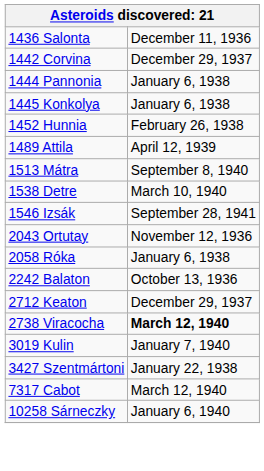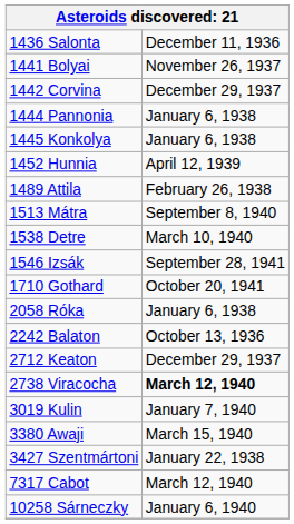 <table class="wikitable collapsible" align="right" style="margin: 1em; margin-top: 0; font-size:89%">
 <tr>
 <th colspan="2" style="white-space: nowrap;"><a href='#'>Asteroids</a> discovered: 21</th>
 </tr>
 <tr>
 <td><a href='#'>1436 Salonta</a></td>
 <td>December 11, 1936</td>
+</tr>
+<tr>
+<td><a href='#'>1441 Bolyai</a></td>
+<td>November 26, 1937</td>
 </tr>
 <tr>
 <td><a href='#'>1442 Corvina</a></td>
 <td>December 29, 1937</td>
 </tr>
 <tr>
 <td><a href='#'>1444 Pannonia</a></td>
 <td>January 6, 1938</td>
 </tr>
 <tr>
 <td><a href='#'>1445 Konkolya</a></td>
 <td>January 6, 1938</td>
 </tr>
 <tr>
 <td><a href='#'>1452 Hunnia</a></td>
-<td>February 26, 1938</td>
+<td>April 12, 1939</td>
 </tr>
 <tr>
 <td><a href='#'>1489 Attila</a></td>
-<td>April 12, 1939</td>
+<td>February 26, 1938</td>
 </tr>
 <tr>
 <td><a href='#'>1513 Mátra</a></td>
 <td>September 8, 1940</td>
 </tr>
 <tr>
 <td><a href='#'>1538 Detre</a></td>
 <td>March 10, 1940</td>
 </tr>
 <tr>
 <td><a href='#'>1546 Izsák</a></td>
 <td>September 28, 1941</td>
 </tr>
 <tr>
-<td><a href='#'>2043 Ortutay</a></td>
-<td>November 12, 1936</td>
+<td><a href='#'>1710 Gothard</a></td>
+<td>October 20, 1941</td>
 </tr>
 <tr>
 <td><a href='#'>2058 Róka</a></td>
 <td>January 6, 1938</td>
 </tr>
 <tr>
 <td><a href='#'>2242 Balaton</a></td>
 <td>October 13, 1936</td>
 </tr>
 <tr>
 <td><a href='#'>2712 Keaton</a></td>
 <td>December 29, 1937</td>
 </tr>
 <tr>
 <td><a href='#'>2738 Viracocha</a></td>
 <td><strong>March 12, 1940</strong></td>
 </tr>
 <tr>
 <td><a href='#'>3019 Kulin</a></td>
 <td>January 7, 1940</td>
 </tr>
 <tr>
+<td><a href='#'>3380 Awaji</a></td>
+<td>March 15, 1940</td>
+</tr>
+<tr>
 <td><a href='#'>3427 Szentmártoni</a></td>
 <td>January 22, 1938</td>
 </tr>
 <tr>
 <td><a href='#'>7317 Cabot</a></td>
 <td>March 12, 1940</td>
 </tr>
 <tr>
 <td><a href='#'>10258 Sárneczky</a></td>
 <td>January 6, 1940</td>
 </tr>
 <tr>
 </tr>
 </table>
